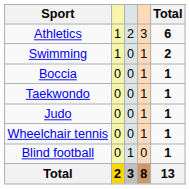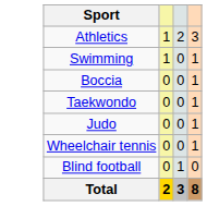 <table class=wikitable style=font-size:85%;float:right;text-align:center>
 <tr>
 <th>Sport</th>
 <td bgcolor=F7F6A8></td>
 <td bgcolor=DCE5E5></td>
 <td bgcolor=FFDAB9></td>
-<th>Total</th>
 </tr>
 <tr>
 <td><a href='#'>Athletics</a></td>
 <td style="background:#F7F6A8;">1</td>
 <td style="background:#DCE5E5;">2</td>
 <td style="background:#FFDAB9;">3</td>
-<td><strong>6</strong></td>
 </tr>
 <tr align=center>
 <td><a href='#'>Swimming</a></td>
 <td style="background:#F7F6A8;">1</td>
 <td style="background:#DCE5E5;">0</td>
 <td style="background:#FFDAB9;">1</td>
-<td><strong>2</strong></td>
 </tr>
 <tr align=center>
 <td><a href='#'>Boccia</a></td>
 <td style="background:#F7F6A8;">0</td>
 <td style="background:#DCE5E5;">0</td>
 <td style="background:#FFDAB9;">1</td>
-<td><strong>1</strong></td>
 </tr>
 <tr align=center>
 <td><a href='#'>Taekwondo</a></td>
 <td style="background:#F7F6A8;">0</td>
 <td style="background:#DCE5E5;">0</td>
 <td style="background:#FFDAB9;">1</td>
-<td><strong>1</strong></td>
 </tr>
 <tr align=center>
 <td><a href='#'>Judo</a></td>
 <td style="background:#F7F6A8;">0</td>
 <td style="background:#DCE5E5;">0</td>
 <td style="background:#FFDAB9;">1</td>
-<td><strong>1</strong></td>
 </tr>
 <tr align=center>
 <td><a href='#'>Wheelchair tennis</a></td>
 <td style="background:#F7F6A8;">0</td>
 <td style="background:#DCE5E5;">0</td>
 <td style="background:#FFDAB9;">1</td>
-<td><strong>1</strong></td>
 </tr>
 <tr align=center>
 <td><a href='#'>Blind football</a></td>
 <td style="background:#F7F6A8;">0</td>
 <td style="background:#DCE5E5;">1</td>
 <td style="background:#FFDAB9;">0</td>
-<td><strong>1</strong></td>
 </tr>
 <tr>
 <th>Total</th>
 <th style=background:gold>2</th>
 <th style=background:silver>3</th>
 <th style=background:#c96>8</th>
-<th>13</th>
 </tr>
 </table>
